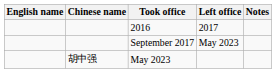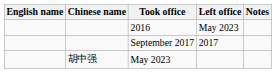 <table class="wikitable">
 <tr>
 <th>English name</th>
 <th>Chinese name</th>
 <th>Took office</th>
 <th>Left office</th>
 <th>Notes</th>
 </tr>
 <tr>
 <td></td>
 <td></td>
 <td>2016</td>
-<td>2017</td>
+<td>May 2023</td>
 <td></td>
 </tr>
 <tr>
 <td></td>
 <td></td>
 <td>September 2017</td>
-<td>May 2023</td>
+<td>2017</td>
 <td></td>
 </tr>
 <tr>
 <td></td>
 <td>胡中强</td>
 <td>May 2023</td>
 <td></td>
 <td></td>
 </tr>
 </table>
